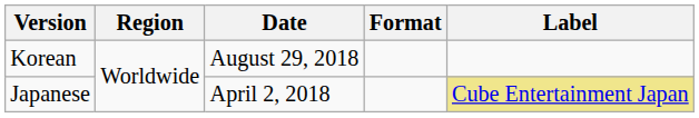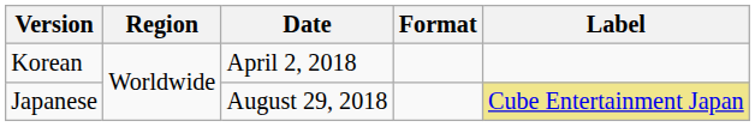 <table class = "wikitable plainrowheaders">
 <tr>
 <th>Version</th>
 <th>Region</th>
 <th>Date</th>
 <th>Format</th>
 <th>Label</th>
 </tr>
 <tr>
 <td>Korean</td>
 <td rowspan="2">Worldwide</td>
-<td>August 29, 2018</td>
+<td>April 2, 2018</td>
 <td></td>
 <td></td>
 </tr>
 <tr>
 <td>Japanese</td>
-<td>April 2, 2018</td>
+<td>August 29, 2018</td>
 <td></td>
 <td style="background: khaki;"><a href='#'>Cube Entertainment Japan</a></td>
 </tr>
 </table>
